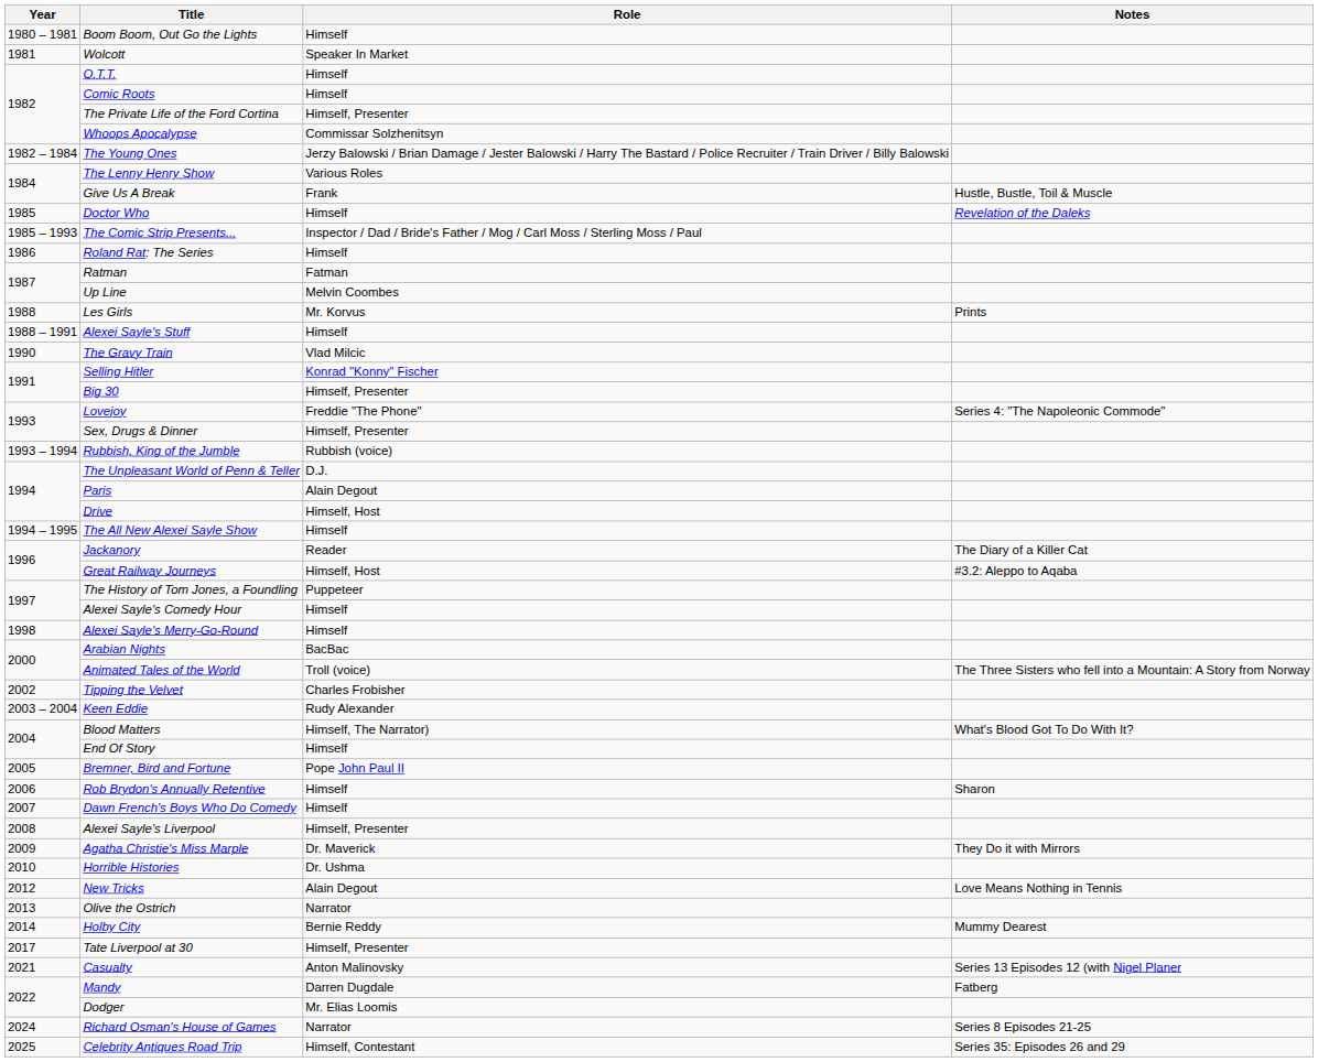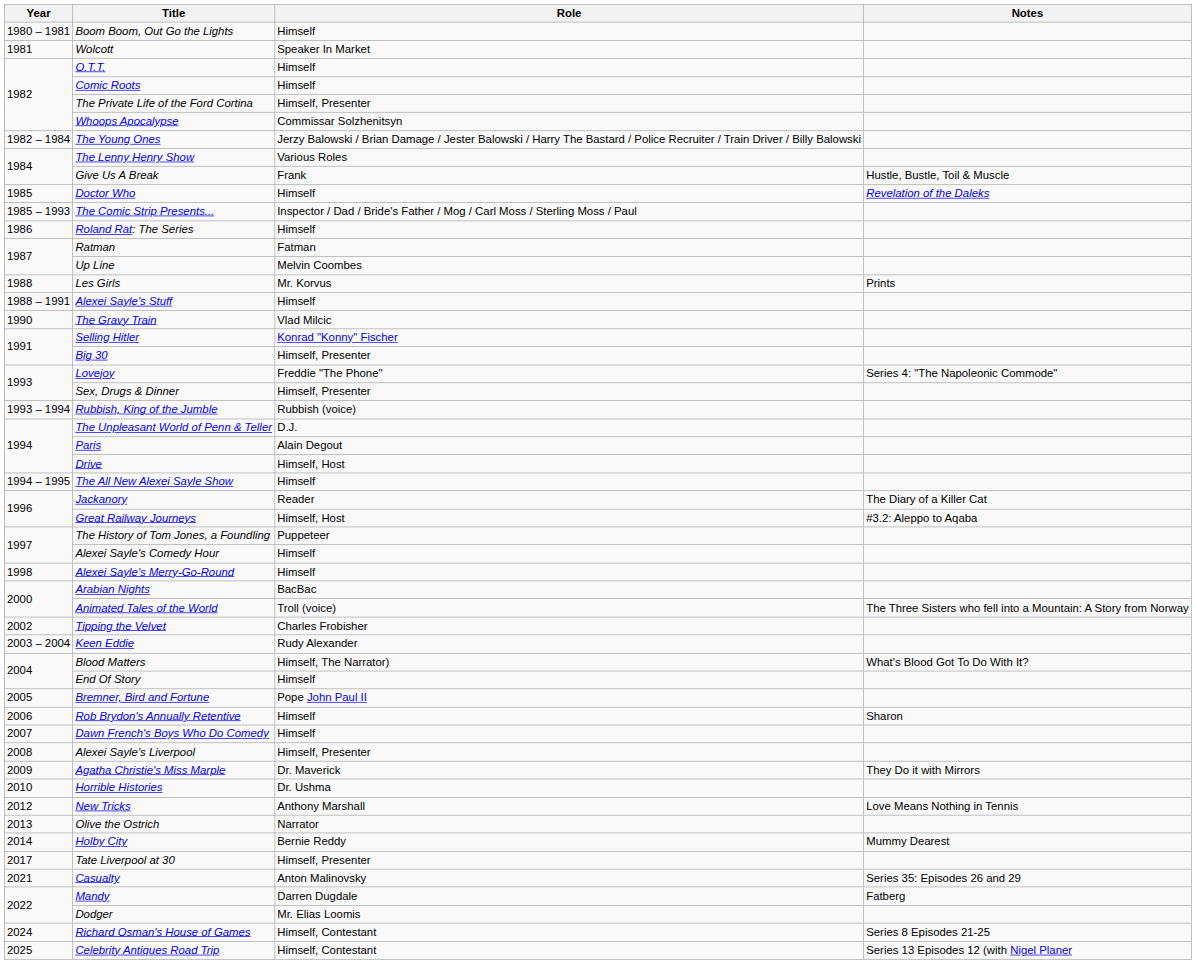 <table class="wikitable sortable">
 <tr>
 <th>Year</th>
 <th>Title</th>
 <th>Role</th>
 <th class="unsortable">Notes</th>
 </tr>
 <tr>
 <td>1980 – 1981</td>
 <td><em>Boom Boom, Out Go the Lights</em></td>
 <td>Himself</td>
 <td></td>
 </tr>
 <tr>
 <td>1981</td>
 <td><em>Wolcott</em></td>
 <td>Speaker In Market</td>
 <td></td>
 </tr>
 <tr>
 <td rowspan="4">1982</td>
 <td><em><a href='#'>O.T.T.</a></em></td>
 <td>Himself</td>
 <td></td>
 </tr>
 <tr>
 <td><em><a href='#'>Comic Roots</a></em></td>
 <td>Himself</td>
 <td></td>
 </tr>
 <tr>
 <td><em>The Private Life of the Ford Cortina</em></td>
 <td>Himself, Presenter</td>
 <td></td>
 </tr>
 <tr>
 <td><em><a href='#'>Whoops Apocalypse</a></em></td>
 <td>Commissar Solzhenitsyn</td>
 <td></td>
 </tr>
 <tr>
 <td>1982 – 1984</td>
 <td><em><a href='#'>The Young Ones</a></em></td>
 <td>Jerzy Balowski / Brian Damage / Jester Balowski / Harry The Bastard / Police Recruiter / Train Driver / Billy Balowski</td>
 <td></td>
 </tr>
 <tr>
 <td rowspan="2">1984</td>
 <td><em><a href='#'>The Lenny Henry Show</a></em></td>
 <td>Various Roles</td>
 <td></td>
 </tr>
 <tr>
 <td><em>Give Us A Break</em></td>
 <td>Frank</td>
 <td>Hustle, Bustle, Toil & Muscle</td>
 </tr>
 <tr>
 <td>1985</td>
 <td><em><a href='#'>Doctor Who</a></em></td>
 <td>Himself</td>
 <td><em><a href='#'>Revelation of the Daleks</a></em></td>
 </tr>
 <tr>
 <td>1985 – 1993</td>
 <td><em><a href='#'>The Comic Strip Presents...</a></em></td>
 <td>Inspector / Dad / Bride's Father / Mog / Carl Moss / Sterling Moss / Paul</td>
 <td></td>
 </tr>
 <tr>
 <td>1986</td>
 <td><em><a href='#'>Roland Rat</a>: The Series</em></td>
 <td>Himself</td>
 <td></td>
 </tr>
 <tr>
 <td rowspan="2">1987</td>
 <td><em>Ratman</em></td>
 <td>Fatman</td>
 <td></td>
 </tr>
 <tr>
 <td><em>Up Line</em></td>
 <td>Melvin Coombes</td>
 <td></td>
 </tr>
 <tr>
 <td>1988</td>
 <td><em>Les Girls</em></td>
 <td>Mr. Korvus</td>
 <td>Prints</td>
 </tr>
 <tr>
 <td>1988 – 1991</td>
 <td><em><a href='#'>Alexei Sayle's Stuff</a></em></td>
 <td>Himself</td>
 <td></td>
 </tr>
 <tr>
 <td>1990</td>
 <td><em><a href='#'>The Gravy Train</a></em></td>
 <td>Vlad Milcic</td>
 <td></td>
 </tr>
 <tr>
 <td rowspan="2">1991</td>
 <td><em><a href='#'>Selling Hitler</a></em></td>
 <td><a href='#'>Konrad "Konny" Fischer</a></td>
 <td></td>
 </tr>
 <tr>
 <td><em><a href='#'>Big 30</a></em></td>
 <td>Himself, Presenter</td>
 <td></td>
 </tr>
 <tr>
 <td rowspan="2">1993</td>
 <td><em><a href='#'>Lovejoy</a></em></td>
 <td>Freddie "The Phone"</td>
 <td>Series 4: "The Napoleonic Commode"</td>
 </tr>
 <tr>
 <td><em>Sex, Drugs & Dinner</em></td>
 <td>Himself, Presenter</td>
 <td></td>
 </tr>
 <tr>
 <td>1993 – 1994</td>
 <td><em><a href='#'>Rubbish, King of the Jumble</a></em></td>
 <td>Rubbish (voice)</td>
 <td></td>
 </tr>
 <tr>
 <td rowspan="3">1994</td>
 <td><em><a href='#'>The Unpleasant World of Penn & Teller</a></em></td>
 <td>D.J.</td>
 <td></td>
 </tr>
 <tr>
 <td><em><a href='#'>Paris</a> </em></td>
 <td>Alain Degout</td>
 <td></td>
 </tr>
 <tr>
 <td><em><a href='#'>Drive</a></em></td>
 <td>Himself, Host</td>
 <td></td>
 </tr>
 <tr>
 <td>1994 – 1995</td>
 <td><em><a href='#'>The All New Alexei Sayle Show</a></em></td>
 <td>Himself</td>
 <td></td>
 </tr>
 <tr>
 <td rowspan="2">1996</td>
 <td><em><a href='#'>Jackanory</a></em></td>
 <td>Reader</td>
 <td>The Diary of a Killer Cat</td>
 </tr>
 <tr>
 <td><em><a href='#'>Great Railway Journeys</a></em></td>
 <td>Himself, Host</td>
 <td>#3.2: Aleppo to Aqaba</td>
 </tr>
 <tr>
 <td rowspan="2">1997</td>
 <td><em>The History of Tom Jones, a Foundling</em></td>
 <td>Puppeteer</td>
 <td></td>
 </tr>
 <tr>
 <td><em>Alexei Sayle's Comedy Hour</em></td>
 <td>Himself</td>
 <td></td>
 </tr>
 <tr>
 <td>1998</td>
 <td><em><a href='#'>Alexei Sayle's Merry-Go-Round</a></em></td>
 <td>Himself</td>
 <td></td>
 </tr>
 <tr>
 <td rowspan="2">2000</td>
 <td><em><a href='#'>Arabian Nights</a></em></td>
 <td>BacBac</td>
 <td></td>
 </tr>
 <tr>
 <td><em><a href='#'>Animated Tales of the World</a></em></td>
 <td>Troll (voice)</td>
 <td>The Three Sisters who fell into a Mountain: A Story from Norway</td>
 </tr>
 <tr>
 <td>2002</td>
 <td><em><a href='#'>Tipping the Velvet</a> </em></td>
 <td>Charles Frobisher</td>
 <td></td>
 </tr>
 <tr>
 <td>2003 – 2004</td>
 <td><em><a href='#'>Keen Eddie</a> </em></td>
 <td>Rudy Alexander</td>
 <td></td>
 </tr>
 <tr>
 <td rowspan="2">2004</td>
 <td><em>Blood Matters</em></td>
 <td>Himself, The Narrator)</td>
 <td>What's Blood Got To Do With It?</td>
 </tr>
 <tr>
 <td><em>End Of Story</em></td>
 <td>Himself</td>
 <td></td>
 </tr>
 <tr>
 <td>2005</td>
 <td><em><a href='#'>Bremner, Bird and Fortune</a></em></td>
 <td>Pope <a href='#'>John Paul II</a></td>
 <td></td>
 </tr>
 <tr>
 <td>2006</td>
 <td><em><a href='#'>Rob Brydon's Annually Retentive</a></em></td>
 <td>Himself</td>
 <td>Sharon</td>
 </tr>
 <tr>
 <td>2007</td>
 <td><em><a href='#'>Dawn French's Boys Who Do Comedy</a></em></td>
 <td>Himself</td>
 <td></td>
 </tr>
 <tr>
 <td>2008</td>
 <td><em>Alexei Sayle's Liverpool</em></td>
 <td>Himself, Presenter</td>
 <td></td>
 </tr>
 <tr>
 <td>2009</td>
 <td><em><a href='#'>Agatha Christie's Miss Marple</a></em></td>
 <td>Dr. Maverick</td>
 <td>They Do it with Mirrors</td>
 </tr>
 <tr>
 <td>2010</td>
 <td><em><a href='#'>Horrible Histories</a> </em></td>
 <td>Dr. Ushma</td>
 <td></td>
 </tr>
 <tr>
 <td>2012</td>
 <td><em><a href='#'>New Tricks</a></em></td>
-<td>Alain Degout</td>
+<td>Anthony Marshall</td>
 <td>Love Means Nothing in Tennis</td>
 </tr>
 <tr>
 <td>2013</td>
 <td><em>Olive the Ostrich</em></td>
 <td>Narrator</td>
 <td></td>
 </tr>
 <tr>
 <td>2014</td>
 <td><em><a href='#'>Holby City</a></em></td>
 <td>Bernie Reddy</td>
 <td>Mummy Dearest</td>
 </tr>
 <tr>
 <td>2017</td>
 <td><em>Tate Liverpool at 30</em></td>
 <td>Himself, Presenter</td>
 <td></td>
 </tr>
 <tr>
 <td>2021</td>
 <td><em><a href='#'>Casualty</a></em></td>
 <td>Anton Malinovsky</td>
-<td>Series 13 Episodes 12 (with <a href='#'>Nigel Planer</a></td>
+<td>Series 35: Episodes 26 and 29</td>
 </tr>
 <tr>
 <td rowspan="2">2022</td>
 <td><em><a href='#'>Mandy</a></em></td>
 <td>Darren Dugdale</td>
 <td>Fatberg</td>
 </tr>
 <tr>
 <td><em>Dodger</em></td>
 <td>Mr. Elias Loomis</td>
 <td></td>
 </tr>
 <tr>
 <td>2024</td>
 <td><em><a href='#'>Richard Osman's House of Games</a></em></td>
-<td>Narrator</td>
+<td>Himself, Contestant</td>
 <td>Series 8 Episodes 21-25</td>
 </tr>
 <tr>
 <td>2025</td>
 <td><em><a href='#'>Celebrity Antiques Road Trip</a></em></td>
 <td>Himself, Contestant</td>
-<td>Series 35: Episodes 26 and 29</td>
+<td>Series 13 Episodes 12 (with <a href='#'>Nigel Planer</a></td>
 </tr>
 </table>
